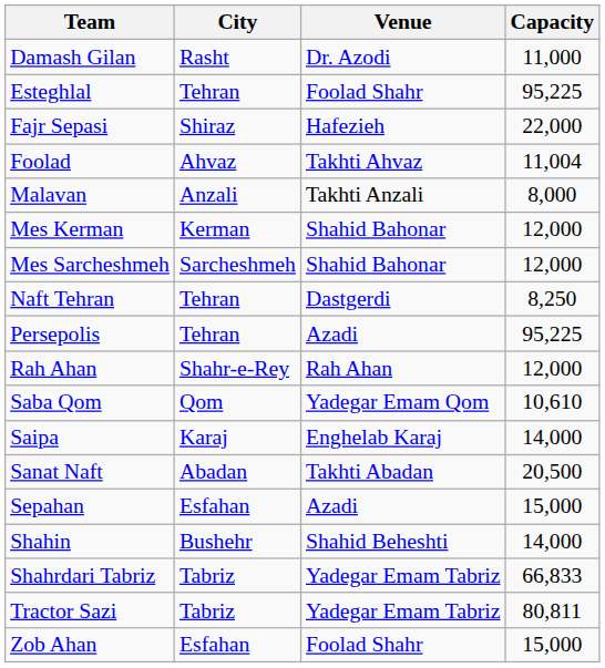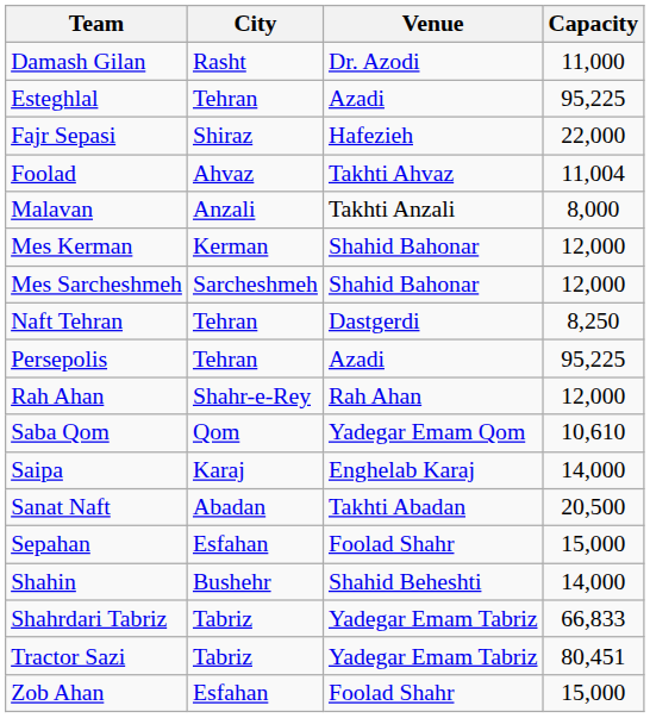 <table class="wikitable sortable">
 <tr>
 <th>Team</th>
 <th>City</th>
 <th>Venue</th>
 <th>Capacity</th>
 </tr>
 <tr>
 <td><a href='#'>Damash Gilan</a></td>
 <td><a href='#'>Rasht</a></td>
 <td><a href='#'>Dr. Azodi</a></td>
 <td align="center">11,000</td>
 </tr>
 <tr>
 <td><a href='#'>Esteghlal</a></td>
 <td><a href='#'>Tehran</a></td>
-<td><a href='#'>Foolad Shahr</a></td>
+<td><a href='#'>Azadi</a></td>
 <td align="center">95,225</td>
 </tr>
 <tr>
 <td><a href='#'>Fajr Sepasi</a></td>
 <td><a href='#'>Shiraz</a></td>
 <td><a href='#'>Hafezieh</a></td>
 <td align="center">22,000</td>
 </tr>
 <tr>
 <td><a href='#'>Foolad</a></td>
 <td><a href='#'>Ahvaz</a></td>
 <td><a href='#'>Takhti Ahvaz</a></td>
 <td align="center">11,004</td>
 </tr>
 <tr>
 <td><a href='#'>Malavan</a></td>
 <td><a href='#'>Anzali</a></td>
 <td>Takhti Anzali</td>
 <td align="center">8,000</td>
 </tr>
 <tr>
 <td><a href='#'>Mes Kerman</a></td>
 <td><a href='#'>Kerman</a></td>
 <td><a href='#'>Shahid Bahonar</a></td>
 <td align="center">12,000</td>
 </tr>
 <tr>
 <td><a href='#'>Mes Sarcheshmeh</a></td>
 <td><a href='#'>Sarcheshmeh</a></td>
 <td><a href='#'>Shahid Bahonar</a></td>
 <td align="center">12,000</td>
 </tr>
 <tr>
 <td><a href='#'>Naft Tehran</a></td>
 <td><a href='#'>Tehran</a></td>
 <td><a href='#'>Dastgerdi</a></td>
 <td align="center">8,250</td>
 </tr>
 <tr>
 <td><a href='#'>Persepolis</a></td>
 <td><a href='#'>Tehran</a></td>
 <td><a href='#'>Azadi</a></td>
 <td align="center">95,225</td>
 </tr>
 <tr>
 <td><a href='#'>Rah Ahan</a></td>
 <td><a href='#'>Shahr-e-Rey</a></td>
 <td><a href='#'>Rah Ahan</a></td>
 <td align="center">12,000</td>
 </tr>
 <tr>
 <td><a href='#'>Saba Qom</a></td>
 <td><a href='#'>Qom</a></td>
 <td><a href='#'>Yadegar Emam Qom</a></td>
 <td align="center">10,610</td>
 </tr>
 <tr>
 <td><a href='#'>Saipa</a></td>
 <td><a href='#'>Karaj</a></td>
 <td><a href='#'>Enghelab Karaj</a></td>
 <td align="center">14,000</td>
 </tr>
 <tr>
 <td><a href='#'>Sanat Naft</a></td>
 <td><a href='#'>Abadan</a></td>
 <td><a href='#'>Takhti Abadan</a></td>
 <td align="center">20,500</td>
 </tr>
 <tr>
 <td><a href='#'>Sepahan</a></td>
 <td><a href='#'>Esfahan</a></td>
-<td><a href='#'>Azadi</a></td>
+<td><a href='#'>Foolad Shahr</a></td>
 <td align="center">15,000</td>
 </tr>
 <tr>
 <td><a href='#'>Shahin</a></td>
 <td><a href='#'>Bushehr</a></td>
 <td><a href='#'>Shahid Beheshti</a></td>
 <td align="center">14,000</td>
 </tr>
 <tr>
 <td><a href='#'>Shahrdari Tabriz</a></td>
 <td><a href='#'>Tabriz</a></td>
 <td><a href='#'>Yadegar Emam Tabriz</a></td>
 <td align="center">66,833</td>
 </tr>
 <tr>
 <td><a href='#'>Tractor Sazi</a></td>
 <td><a href='#'>Tabriz</a></td>
 <td><a href='#'>Yadegar Emam Tabriz</a></td>
-<td align="center">80,811</td>
+<td align="center">80,451</td>
 </tr>
 <tr>
 <td><a href='#'>Zob Ahan</a></td>
 <td><a href='#'>Esfahan</a></td>
 <td><a href='#'>Foolad Shahr</a></td>
 <td align="center">15,000</td>
 </tr>
 </table>
